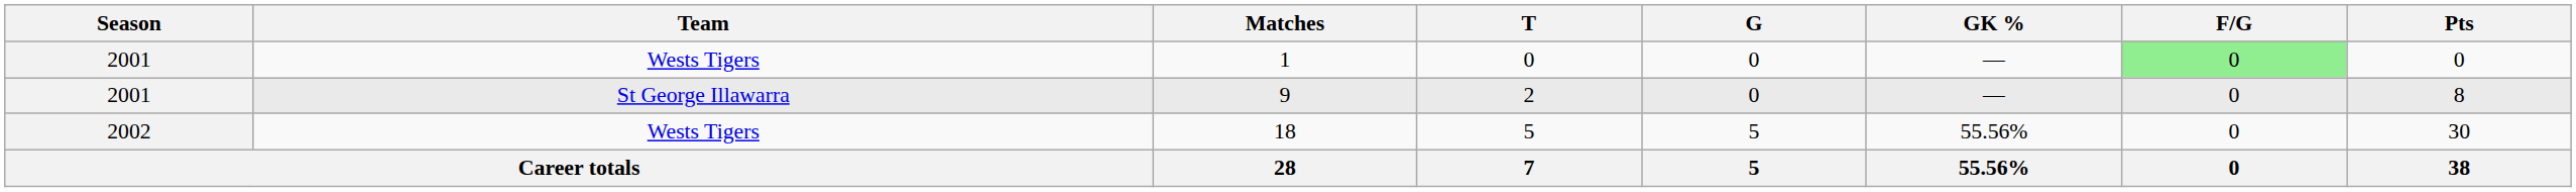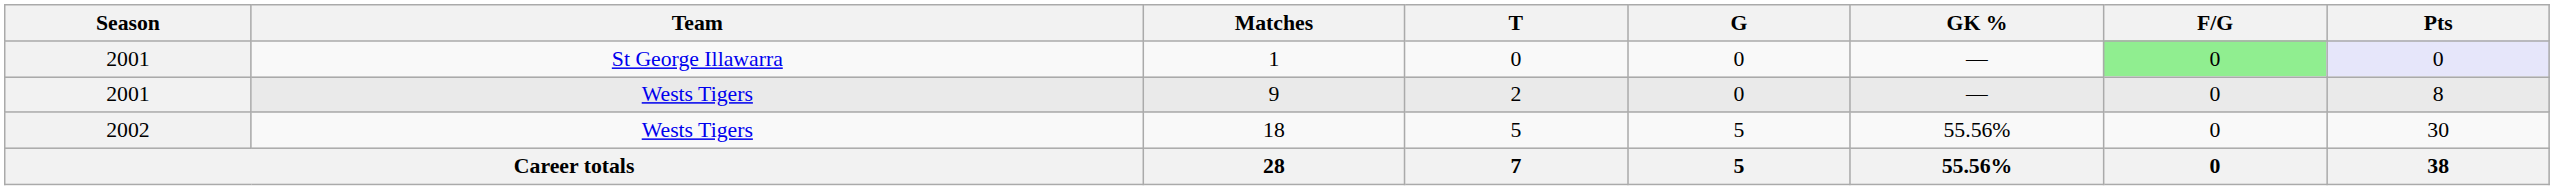 <table class="wikitable sortable"  style="font-size:90%; text-align:center; width:85%;">
 <tr>
 <th width=2%>Season</th>
 <th width=8%>Team</th>
 <th width=2%>Matches</th>
 <th width=2%>T</th>
 <th width=2%>G</th>
 <th width=2%>GK %</th>
 <th width=2%>F/G</th>
 <th width=2%>Pts</th>
 </tr>
 <tr>
 <th scope="row" style="text-align:center; font-weight:normal">2001</th>
-<td style="text-align:center;"> <a href='#'>Wests Tigers</a></td>
+<td style="text-align:center;"> <a href='#'>St George Illawarra</a></td>
 <td>1</td>
 <td>0</td>
 <td>0</td>
 <td>—</td>
 <td style="background: lightgreen;">0</td>
-<td>0</td>
+<td style="background: lavender;">0</td>
 </tr>
 <tr style="background-color: #EAEAEA">
 <th scope="row" style="text-align:center; font-weight:normal">2001</th>
-<td style="text-align:center;"> <a href='#'>St George Illawarra</a></td>
+<td style="text-align:center;"> <a href='#'>Wests Tigers</a></td>
 <td>9</td>
 <td>2</td>
 <td>0</td>
 <td>—</td>
 <td>0</td>
 <td>8</td>
 </tr>
 <tr>
 <th scope="row" style="text-align:center; font-weight:normal">2002</th>
 <td style="text-align:center;"> <a href='#'>Wests Tigers</a></td>
 <td>18</td>
 <td>5</td>
 <td>5</td>
 <td>55.56%</td>
 <td>0</td>
 <td>30</td>
 </tr>
 <tr class="sortbottom">
 <th colspan=2>Career totals</th>
 <th>28</th>
 <th>7</th>
 <th>5</th>
 <th>55.56%</th>
 <th>0</th>
 <th>38</th>
 </tr>
 </table>
